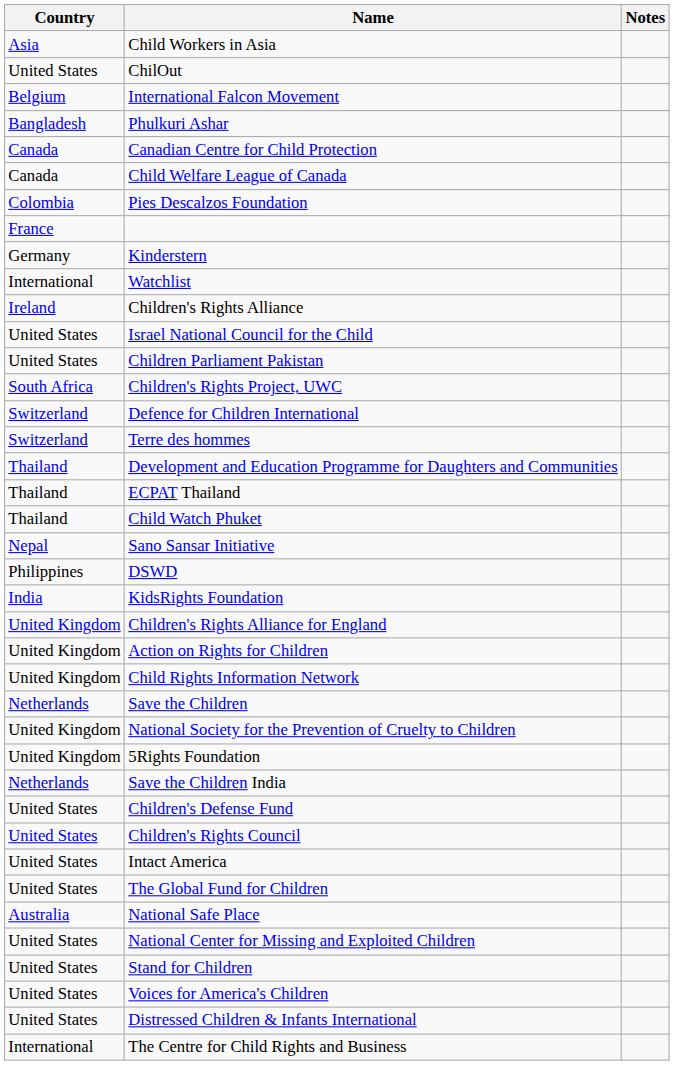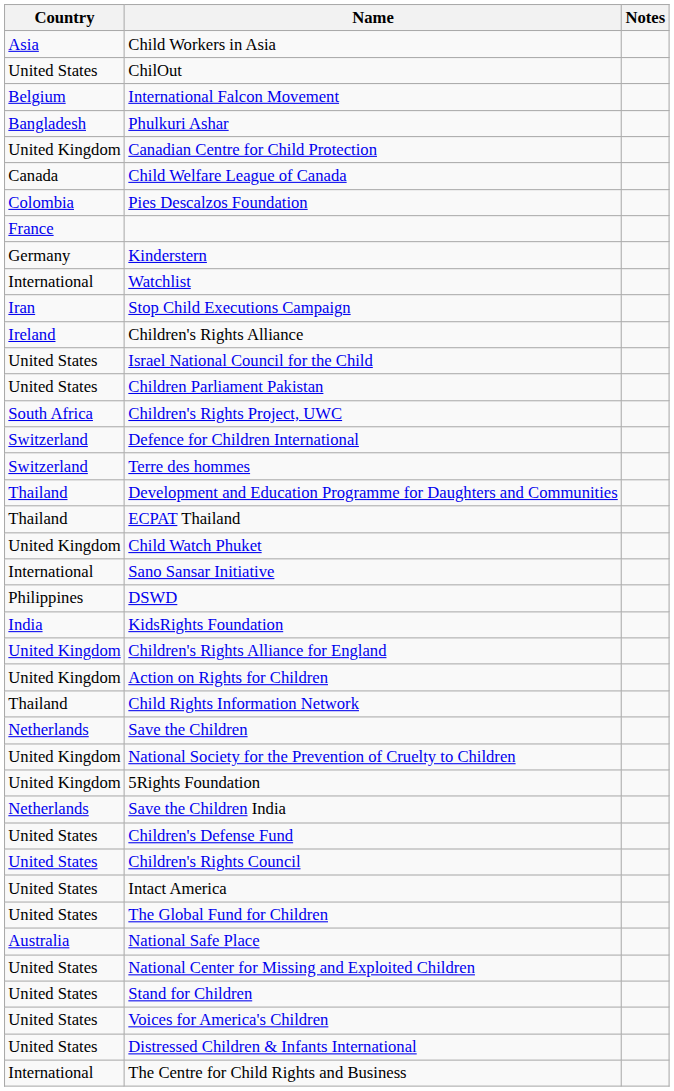 <table class="wikitable sortable">
 <tr>
 <th>Country</th>
 <th>Name</th>
 <th>Notes</th>
 </tr>
 <tr>
 <td><a href='#'>Asia</a></td>
 <td>Child Workers in Asia</td>
 <td></td>
 </tr>
 <tr>
 <td>United States</td>
 <td>ChilOut</td>
 <td></td>
 </tr>
 <tr>
 <td><a href='#'>Belgium</a></td>
 <td><a href='#'>International Falcon Movement</a></td>
 <td></td>
 </tr>
 <tr>
 <td><a href='#'>Bangladesh</a></td>
 <td><a href='#'>Phulkuri Ashar</a></td>
 <td></td>
 </tr>
 <tr>
-<td><a href='#'>Canada</a></td>
+<td>United Kingdom</td>
 <td><a href='#'>Canadian Centre for Child Protection</a></td>
 <td></td>
 </tr>
 <tr>
 <td>Canada</td>
 <td><a href='#'>Child Welfare League of Canada</a></td>
 <td></td>
 </tr>
 <tr>
 <td><a href='#'>Colombia</a></td>
 <td><a href='#'>Pies Descalzos Foundation</a></td>
 <td></td>
 </tr>
 <tr>
 <td><a href='#'>France</a></td>
 <td></td>
 <td></td>
 </tr>
 <tr>
 <td>Germany</td>
 <td><a href='#'>Kinderstern</a></td>
 <td></td>
 </tr>
 <tr>
 <td>International</td>
 <td><a href='#'>Watchlist</a></td>
+<td></td>
+</tr>
+<tr>
+<td><a href='#'>Iran</a></td>
+<td><a href='#'>Stop Child Executions Campaign</a></td>
 <td></td>
 </tr>
 <tr>
 <td><a href='#'>Ireland</a></td>
 <td>Children's Rights Alliance</td>
 <td></td>
 </tr>
 <tr>
 <td>United States</td>
 <td><a href='#'>Israel National Council for the Child</a></td>
 <td></td>
 </tr>
 <tr>
 <td>United States</td>
 <td><a href='#'>Children Parliament Pakistan</a></td>
 <td></td>
 </tr>
 <tr>
 <td><a href='#'>South Africa</a></td>
 <td><a href='#'>Children's Rights Project, UWC</a></td>
 <td></td>
 </tr>
 <tr>
 <td><a href='#'>Switzerland</a></td>
 <td><a href='#'>Defence for Children International</a></td>
 <td></td>
 </tr>
 <tr>
 <td><a href='#'>Switzerland</a></td>
 <td><a href='#'>Terre des hommes</a></td>
 <td></td>
 </tr>
 <tr>
 <td><a href='#'>Thailand</a></td>
 <td><a href='#'>Development and Education Programme for Daughters and Communities</a></td>
 <td></td>
 </tr>
 <tr>
 <td>Thailand</td>
 <td><a href='#'>ECPAT</a> Thailand</td>
 <td></td>
 </tr>
 <tr>
-<td>Thailand</td>
+<td>United Kingdom</td>
 <td><a href='#'>Child Watch Phuket</a></td>
 <td></td>
 </tr>
 <tr>
-<td><a href='#'>Nepal</a></td>
+<td>International</td>
 <td><a href='#'>Sano Sansar Initiative</a></td>
 <td></td>
 </tr>
 <tr>
 <td>Philippines</td>
 <td><a href='#'>DSWD</a></td>
 <td></td>
 </tr>
 <tr>
 <td><a href='#'>India</a></td>
 <td><a href='#'>KidsRights Foundation</a></td>
 <td></td>
 </tr>
 <tr>
 <td><a href='#'>United Kingdom</a></td>
 <td><a href='#'>Children's Rights Alliance for England</a></td>
 <td></td>
 </tr>
 <tr>
 <td>United Kingdom</td>
 <td><a href='#'>Action on Rights for Children</a></td>
 <td></td>
 </tr>
 <tr>
-<td>United Kingdom</td>
+<td>Thailand</td>
 <td><a href='#'>Child Rights Information Network</a></td>
 <td></td>
 </tr>
 <tr>
 <td><a href='#'>Netherlands</a></td>
 <td><a href='#'>Save the Children</a></td>
 <td></td>
 </tr>
 <tr>
 <td>United Kingdom</td>
 <td><a href='#'>National Society for the Prevention of Cruelty to Children</a></td>
 <td></td>
 </tr>
 <tr>
 <td>United Kingdom</td>
 <td>5Rights Foundation</td>
 <td></td>
 </tr>
 <tr>
 <td><a href='#'>Netherlands</a></td>
 <td><a href='#'>Save the Children</a> India</td>
 <td></td>
 </tr>
 <tr>
 <td>United States</td>
 <td><a href='#'>Children's Defense Fund</a></td>
 <td></td>
 </tr>
 <tr>
 <td><a href='#'>United States</a></td>
 <td><a href='#'>Children's Rights Council</a></td>
 <td></td>
 </tr>
 <tr>
 <td>United States</td>
 <td>Intact America</td>
 <td></td>
 </tr>
 <tr>
 <td>United States</td>
 <td><a href='#'>The Global Fund for Children</a></td>
 <td></td>
 </tr>
 <tr>
 <td><a href='#'>Australia</a></td>
 <td><a href='#'>National Safe Place</a></td>
 <td></td>
 </tr>
 <tr>
 <td>United States</td>
 <td><a href='#'>National Center for Missing and Exploited Children</a></td>
 <td></td>
 </tr>
 <tr>
 <td>United States</td>
 <td><a href='#'>Stand for Children</a></td>
 <td></td>
 </tr>
 <tr>
 <td>United States</td>
 <td><a href='#'>Voices for America's Children</a></td>
 <td></td>
 </tr>
 <tr>
 <td>United States</td>
 <td><a href='#'>Distressed Children & Infants International</a></td>
 <td></td>
 </tr>
 <tr>
 <td>International</td>
 <td>The Centre for Child Rights and Business</td>
 </tr>
 </table>
